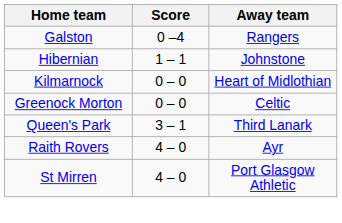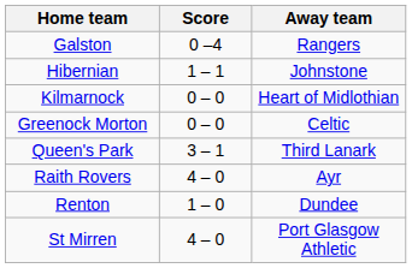 <table class="wikitable" style="text-align: center">
 <tr>
 <th width=140>Home team</th>
 <th width=80>Score</th>
 <th width=140>Away team</th>
 </tr>
 <tr>
 <td><a href='#'>Galston</a></td>
 <td>0 –4</td>
 <td><a href='#'>Rangers</a></td>
 </tr>
 <tr>
 <td><a href='#'>Hibernian</a></td>
 <td>1 – 1</td>
 <td><a href='#'>Johnstone</a></td>
 </tr>
 <tr>
 <td><a href='#'>Kilmarnock</a></td>
 <td>0 – 0</td>
 <td><a href='#'>Heart of Midlothian</a></td>
 </tr>
 <tr>
 <td><a href='#'>Greenock Morton</a></td>
 <td>0 – 0</td>
 <td><a href='#'>Celtic</a></td>
 </tr>
 <tr>
 <td><a href='#'>Queen's Park</a></td>
 <td>3 – 1</td>
 <td><a href='#'>Third Lanark</a></td>
 </tr>
 <tr>
 <td><a href='#'>Raith Rovers</a></td>
 <td>4 – 0</td>
 <td><a href='#'>Ayr</a></td>
 </tr>
 <tr>
+<td><a href='#'>Renton</a></td>
+<td>1 – 0</td>
+<td><a href='#'>Dundee</a></td>
+</tr>
+<tr>
 <td><a href='#'>St Mirren</a></td>
 <td>4 – 0</td>
 <td><a href='#'>Port Glasgow Athletic</a></td>
 </tr>
 </table>
